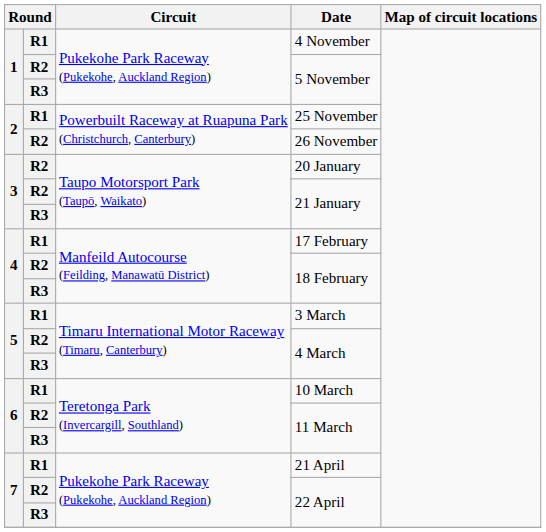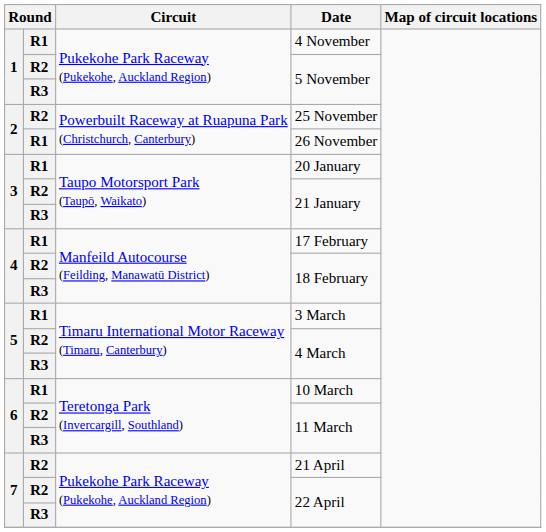 <table class="wikitable" style="font-size: 85%">
 <tr>
 <th colspan="2">Round</th>
 <th>Circuit</th>
 <th>Date</th>
 <th>Map of circuit locations</th>
 </tr>
 <tr>
 <th rowspan="3">1</th>
 <th>R1</th>
 <td rowspan="3"><a href='#'>Pukekohe Park Raceway</a><br><small>(<a href='#'>Pukekohe</a>, <a href='#'>Auckland Region</a>)</small></td>
 <td>4 November</td>
 <td rowspan=20></td>
 </tr>
 <tr>
 <th>R2</th>
 <td rowspan="2">5 November</td>
 </tr>
 <tr>
 <th>R3</th>
 </tr>
 <tr>
 <th rowspan=2>2</th>
-<th>R1</th>
+<th>R2</th>
 <td rowspan=2><a href='#'>Powerbuilt Raceway at Ruapuna Park</a><br><small>(<a href='#'>Christchurch</a>, <a href='#'>Canterbury</a>)</small></td>
 <td>25 November</td>
 </tr>
 <tr>
-<th>R2</th>
+<th>R1</th>
 <td>26 November</td>
 </tr>
 <tr>
 <th rowspan="3">3</th>
-<th>R2</th>
+<th>R1</th>
 <td rowspan="3"><a href='#'>Taupo Motorsport Park</a><br><small>(<a href='#'>Taupō</a>, <a href='#'>Waikato</a>)</small></td>
 <td>20 January</td>
 </tr>
 <tr>
 <th>R2</th>
 <td rowspan="2">21 January</td>
 </tr>
 <tr>
 <th>R3</th>
 </tr>
 <tr>
 <th rowspan="3">4</th>
 <th>R1</th>
 <td rowspan="3"><a href='#'>Manfeild Autocourse</a><br><small>(<a href='#'>Feilding</a>, <a href='#'>Manawatū District</a>)</small></td>
 <td>17 February</td>
 </tr>
 <tr>
 <th>R2</th>
 <td rowspan="2">18 February</td>
 </tr>
 <tr>
 <th>R3</th>
 </tr>
 <tr>
 <th rowspan="3">5</th>
 <th>R1</th>
 <td rowspan="3"><a href='#'>Timaru International Motor Raceway</a><br><small>(<a href='#'>Timaru</a>, <a href='#'>Canterbury</a>)</small></td>
 <td>3 March</td>
 </tr>
 <tr>
 <th>R2</th>
 <td rowspan="2">4 March</td>
 </tr>
 <tr>
 <th>R3</th>
 </tr>
 <tr>
 <th rowspan="3">6</th>
 <th>R1</th>
 <td rowspan="3"><a href='#'>Teretonga Park</a><br><small>(<a href='#'>Invercargill</a>, <a href='#'>Southland</a>)</small></td>
 <td>10 March</td>
 </tr>
 <tr>
 <th>R2</th>
 <td rowspan="2">11 March</td>
 </tr>
 <tr>
 <th>R3</th>
 </tr>
 <tr>
 <th rowspan="3">7</th>
-<th>R1</th>
+<th>R2</th>
 <td rowspan="3"><a href='#'>Pukekohe Park Raceway</a><br><small>(<a href='#'>Pukekohe</a>, <a href='#'>Auckland Region</a>)</small></td>
 <td>21 April</td>
 </tr>
 <tr>
 <th>R2</th>
 <td rowspan="2">22 April</td>
 </tr>
 <tr>
 <th>R3</th>
 </tr>
 <tr>
 </tr>
 </table>
